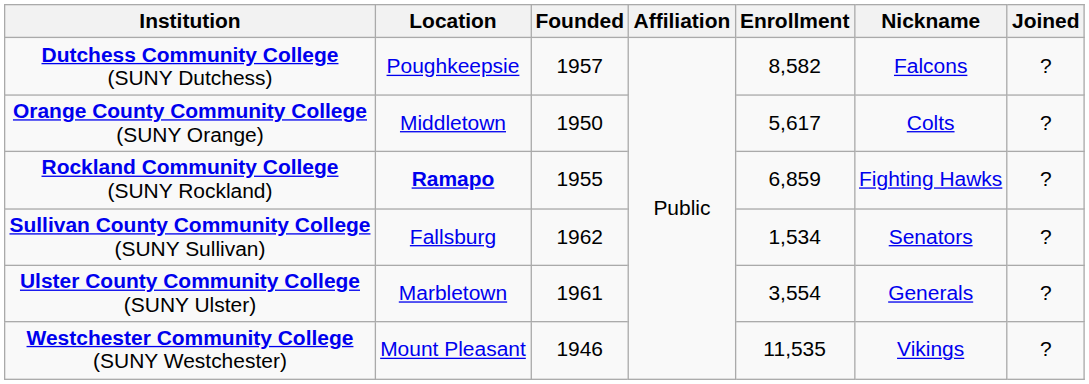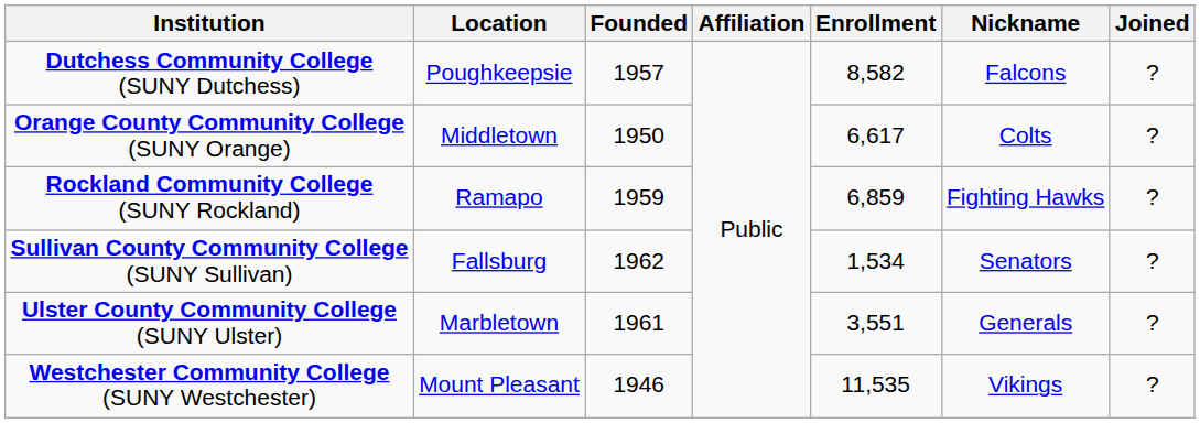 <table class="wikitable sortable" style="text-align:center;">
 <tr>
 <th>Institution</th>
 <th>Location</th>
 <th>Founded</th>
 <th>Affiliation</th>
 <th>Enrollment</th>
 <th>Nickname</th>
 <th>Joined</th>
 </tr>
 <tr>
 <td><strong><a href='#'>Dutchess Community College</a></strong><br>(SUNY Dutchess)</td>
 <td><a href='#'>Poughkeepsie</a></td>
 <td>1957</td>
 <td rowspan="6">Public</td>
 <td>8,582</td>
 <td><a href='#'>Falcons</a></td>
 <td>?</td>
 </tr>
 <tr>
 <td><strong><a href='#'>Orange County Community College</a></strong><br>(SUNY Orange)</td>
 <td><a href='#'>Middletown</a></td>
 <td>1950</td>
-<td>5,617</td>
+<td>6,617</td>
 <td><a href='#'>Colts</a></td>
 <td>?</td>
 </tr>
 <tr>
 <td><strong><a href='#'>Rockland Community College</a></strong><br>(SUNY Rockland)</td>
-<td><strong><a href='#'>Ramapo</a></strong></td>
-<td>1955</td>
+<td><a href='#'>Ramapo</a></td>
+<td>1959</td>
 <td>6,859</td>
 <td><a href='#'>Fighting Hawks</a></td>
 <td>?</td>
 </tr>
 <tr>
 <td><strong><a href='#'>Sullivan County Community College</a></strong><br>(SUNY Sullivan)</td>
 <td><a href='#'>Fallsburg</a></td>
 <td>1962</td>
 <td>1,534</td>
 <td><a href='#'>Senators</a></td>
 <td>?</td>
 </tr>
 <tr>
 <td><strong><a href='#'>Ulster County Community College</a></strong><br>(SUNY Ulster)</td>
 <td><a href='#'>Marbletown</a></td>
 <td>1961</td>
-<td>3,554</td>
+<td>3,551</td>
 <td><a href='#'>Generals</a></td>
 <td>?</td>
 </tr>
 <tr>
 <td><strong><a href='#'>Westchester Community College</a></strong><br>(SUNY Westchester)</td>
 <td><a href='#'>Mount Pleasant</a></td>
 <td>1946</td>
 <td>11,535</td>
 <td><a href='#'>Vikings</a></td>
 <td>?</td>
 </tr>
 </table>
